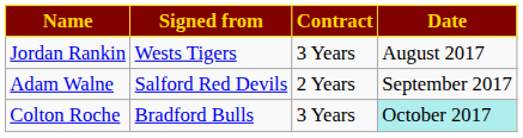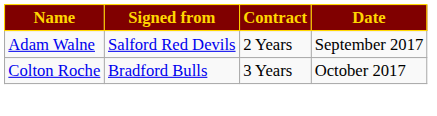 <table class="wikitable">
 <tr>
 <th scope="col" style="background:#800000; color:gold; border:solid gold 1px">Name</th>
 <th scope="col" style="background:#800000; color:gold; border:solid gold 1px">Signed from</th>
 <th scope="col" style="background:#800000; color:gold; border:solid gold 1px">Contract</th>
 <th scope="col" style="background:#800000; color:gold; border:solid gold 1px">Date</th>
-</tr>
-<tr>
-<td><a href='#'>Jordan Rankin</a></td>
-<td><a href='#'>Wests Tigers</a></td>
-<td>3 Years</td>
-<td>August 2017</td>
 </tr>
 <tr>
 <td><a href='#'>Adam Walne</a></td>
 <td><a href='#'>Salford Red Devils</a></td>
 <td>2 Years</td>
 <td>September 2017</td>
 </tr>
 <tr>
 <td><a href='#'>Colton Roche</a></td>
 <td><a href='#'>Bradford Bulls</a></td>
 <td>3 Years</td>
-<td style="background: paleturquoise;">October 2017</td>
+<td>October 2017</td>
 </tr>
 </table>
